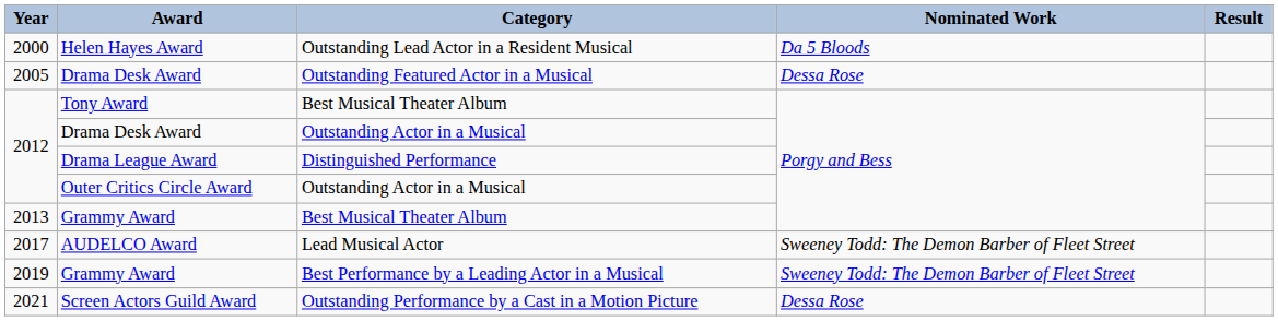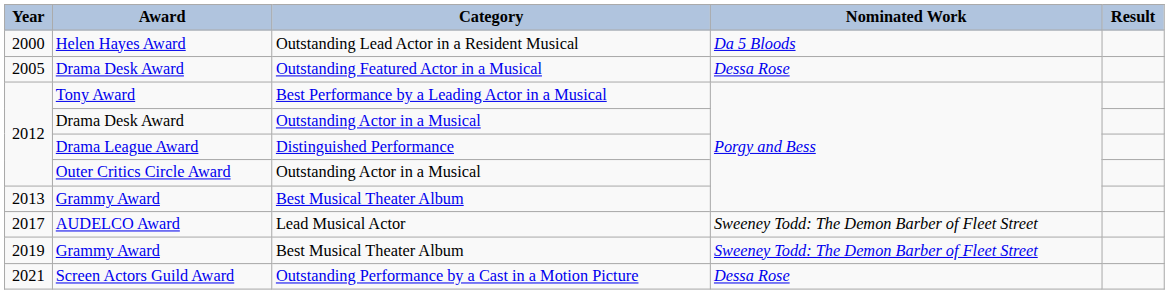 <table class="wikitable sortable" style="font-size:100%; background: #f9f9f9; width:90%">
 <tr align="center">
 <th scope="col" style="background:#B0C4DE">Year</th>
 <th scope="col" style="background:#B0C4DE">Award</th>
 <th scope="col" style="background:#B0C4DE">Category</th>
 <th scope="col" style="background:#B0C4DE">Nominated Work</th>
 <th scope="col" style="background:#B0C4DE">Result</th>
 </tr>
 <tr>
 <td align=center>2000</td>
 <td><a href='#'>Helen Hayes Award</a></td>
 <td>Outstanding Lead Actor in a Resident Musical</td>
 <td><em><a href='#'>Da 5 Bloods</a></em></td>
 <td></td>
 </tr>
 <tr>
 <td align="center">2005</td>
 <td><a href='#'>Drama Desk Award</a></td>
 <td><a href='#'>Outstanding Featured Actor in a Musical</a></td>
 <td><em><a href='#'>Dessa Rose</a></em></td>
 <td></td>
 </tr>
 <tr>
 <td rowspan="4" align="center">2012</td>
 <td><a href='#'>Tony Award</a></td>
-<td rowspan="1">Best Musical Theater Album</td>
+<td><a href='#'>Best Performance by a Leading Actor in a Musical</a></td>
 <td rowspan="5"><em><a href='#'>Porgy and Bess</a></em></td>
 <td></td>
 </tr>
 <tr>
 <td>Drama Desk Award</td>
 <td><a href='#'>Outstanding Actor in a Musical</a></td>
 <td></td>
 </tr>
 <tr>
 <td><a href='#'>Drama League Award</a></td>
 <td><a href='#'>Distinguished Performance</a></td>
 <td></td>
 </tr>
 <tr>
 <td><a href='#'>Outer Critics Circle Award</a></td>
 <td>Outstanding Actor in a Musical</td>
 <td></td>
 </tr>
 <tr>
 <td align="center">2013</td>
 <td rowspan="1"><a href='#'>Grammy Award</a></td>
 <td rowspan="1"><a href='#'>Best Musical Theater Album</a></td>
 <td></td>
 </tr>
 <tr>
 <td align=center>2017</td>
 <td><a href='#'>AUDELCO Award</a></td>
 <td>Lead Musical Actor</td>
 <td><em>Sweeney Todd: The Demon Barber of Fleet Street</em></td>
 <td></td>
 </tr>
 <tr>
 <td align="center">2019</td>
 <td rowspan="1"><a href='#'>Grammy Award</a></td>
-<td><a href='#'>Best Performance by a Leading Actor in a Musical</a></td>
+<td rowspan="1">Best Musical Theater Album</td>
 <td><em><a href='#'>Sweeney Todd: The Demon Barber of Fleet Street</a></em></td>
 <td></td>
 </tr>
 <tr>
 <td align="center">2021</td>
 <td><a href='#'>Screen Actors Guild Award</a></td>
 <td><a href='#'>Outstanding Performance by a Cast in a Motion Picture</a></td>
 <td><em><a href='#'>Dessa Rose</a></em></td>
 <td></td>
 </tr>
 </table>
